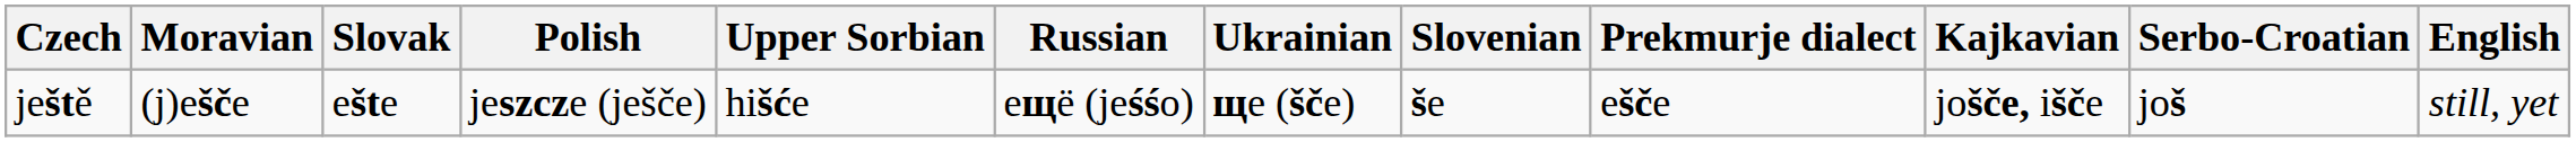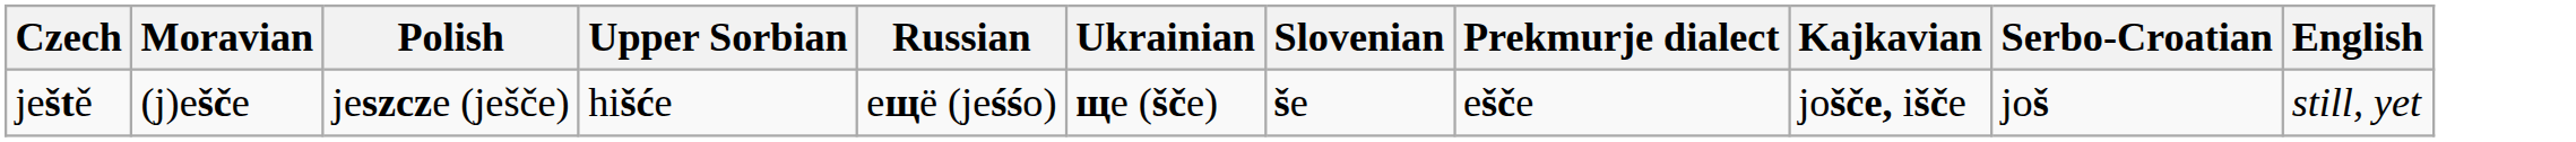 <table class="wikitable">
 <tr>
 <th>Czech</th>
 <th>Moravian</th>
-<th>Slovak</th>
 <th>Polish</th>
 <th>Upper Sorbian</th>
 <th>Russian</th>
 <th>Ukrainian</th>
 <th>Slovenian</th>
 <th>Prekmurje dialect</th>
 <th>Kajkavian</th>
 <th>Serbo-Croatian</th>
 <th>English</th>
 </tr>
 <tr>
 <td>je<strong>št</strong>ě</td>
 <td>(j)e<strong>šč</strong>e</td>
-<td>e<strong>št</strong>e</td>
 <td>je<strong>szcz</strong>e (ješče)</td>
 <td>hi<strong>šć</strong>e</td>
 <td>е<strong>щ</strong>ё (je<strong>śś</strong>o)</td>
 <td><strong>щ</strong>e (<strong>šč</strong>e)</td>
 <td><strong>š</strong>e</td>
 <td>e<strong>šč</strong>e</td>
 <td>jo<strong>šče,</strong> i<strong>šč</strong>e</td>
 <td>jo<strong>š</strong></td>
 <td><em>still, yet</em></td>
 </tr>
 </table>
